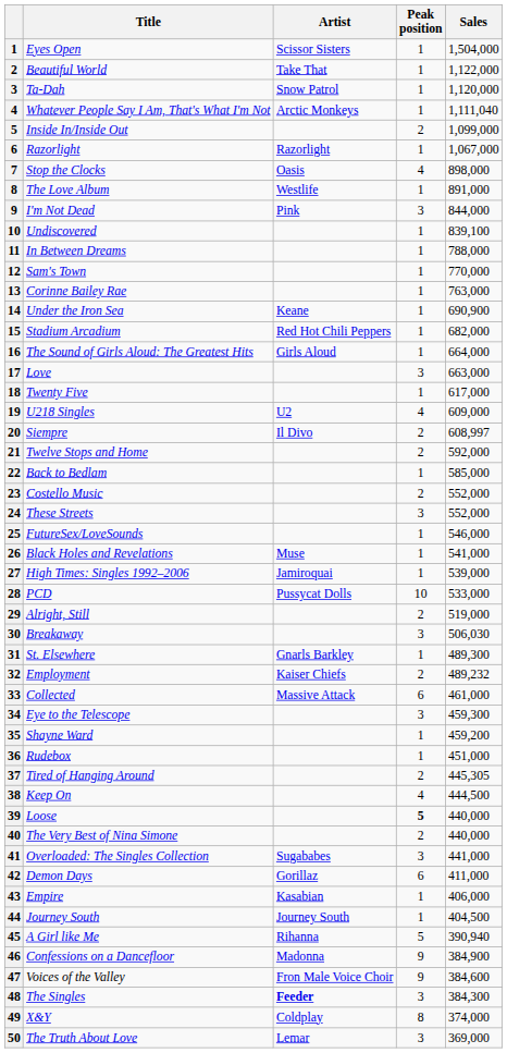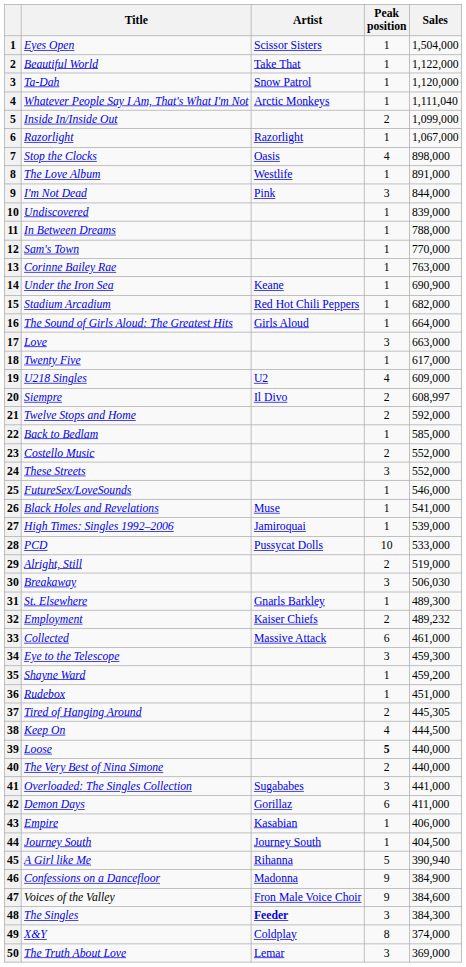 <table class="wikitable sortable plainrowheaders">
 <tr>
 <th scope=col></th>
 <th scope=col>Title</th>
 <th scope=col>Artist</th>
 <th scope=col>Peak<br>position</th>
 <th scope=col>Sales</th>
 </tr>
 <tr>
 <th scope=row style="text-align:center;">1</th>
 <td><em><a href='#'>Eyes Open</a></em></td>
 <td><a href='#'>Scissor Sisters</a></td>
 <td align="center">1</td>
 <td>1,504,000</td>
 </tr>
 <tr>
 <th scope=row style="text-align:center;">2</th>
 <td><em><a href='#'>Beautiful World</a></em></td>
 <td><a href='#'>Take That</a></td>
 <td align="center">1</td>
 <td>1,122,000</td>
 </tr>
 <tr>
 <th scope=row style="text-align:center;">3</th>
 <td><em><a href='#'>Ta-Dah</a></em></td>
 <td><a href='#'>Snow Patrol</a></td>
 <td align="center">1</td>
 <td>1,120,000</td>
 </tr>
 <tr>
 <th scope=row style="text-align:center;">4</th>
 <td><em><a href='#'>Whatever People Say I Am, That's What I'm Not</a></em></td>
 <td><a href='#'>Arctic Monkeys</a></td>
 <td align="center">1</td>
 <td>1,111,040</td>
 </tr>
 <tr>
 <th scope=row style="text-align:center;">5</th>
 <td><em><a href='#'>Inside In/Inside Out</a></em></td>
 <td></td>
 <td align="center">2</td>
 <td>1,099,000</td>
 </tr>
 <tr>
 <th scope=row style="text-align:center;">6</th>
 <td><em><a href='#'>Razorlight</a></em></td>
 <td><a href='#'>Razorlight</a></td>
 <td align="center">1</td>
 <td>1,067,000</td>
 </tr>
 <tr>
 <th scope=row style="text-align:center;">7</th>
 <td><em><a href='#'>Stop the Clocks</a></em></td>
 <td><a href='#'>Oasis</a></td>
 <td align="center">4</td>
 <td>898,000</td>
 </tr>
 <tr>
 <th scope=row style="text-align:center;">8</th>
 <td><em><a href='#'>The Love Album</a></em></td>
 <td><a href='#'>Westlife</a></td>
 <td align="center">1</td>
 <td>891,000</td>
 </tr>
 <tr>
 <th scope=row style="text-align:center;">9</th>
 <td><em><a href='#'>I'm Not Dead</a></em></td>
 <td><a href='#'>Pink</a></td>
 <td align="center">3</td>
 <td>844,000</td>
 </tr>
 <tr>
 <th scope=row style="text-align:center;">10</th>
 <td><em><a href='#'>Undiscovered</a></em></td>
 <td></td>
 <td align="center">1</td>
-<td>839,100</td>
+<td>839,000</td>
 </tr>
 <tr>
 <th scope=row style="text-align:center;">11</th>
 <td><em><a href='#'>In Between Dreams</a></em></td>
 <td></td>
 <td align="center">1</td>
 <td>788,000</td>
 </tr>
 <tr>
 <th scope=row style="text-align:center;">12</th>
 <td><em><a href='#'>Sam's Town</a></em></td>
 <td></td>
 <td align="center">1</td>
 <td>770,000</td>
 </tr>
 <tr>
 <th scope=row style="text-align:center;">13</th>
 <td><em><a href='#'>Corinne Bailey Rae</a></em></td>
 <td></td>
 <td align="center">1</td>
 <td>763,000</td>
 </tr>
 <tr>
 <th scope=row style="text-align:center;">14</th>
 <td><em><a href='#'>Under the Iron Sea</a></em></td>
 <td><a href='#'>Keane</a></td>
 <td align="center">1</td>
 <td>690,900</td>
 </tr>
 <tr>
 <th scope=row style="text-align:center;">15</th>
 <td><em><a href='#'>Stadium Arcadium</a></em></td>
 <td><a href='#'>Red Hot Chili Peppers</a></td>
 <td align="center">1</td>
 <td>682,000</td>
 </tr>
 <tr>
 <th scope=row style="text-align:center;">16</th>
 <td><em><a href='#'>The Sound of Girls Aloud: The Greatest Hits</a></em></td>
 <td><a href='#'>Girls Aloud</a></td>
 <td align="center">1</td>
 <td>664,000</td>
 </tr>
 <tr>
 <th scope=row style="text-align:center;">17</th>
 <td><em><a href='#'>Love</a></em></td>
 <td></td>
 <td align="center">3</td>
 <td>663,000</td>
 </tr>
 <tr>
 <th scope=row style="text-align:center;">18</th>
 <td><em><a href='#'>Twenty Five</a></em></td>
 <td></td>
 <td align="center">1</td>
 <td>617,000</td>
 </tr>
 <tr>
 <th scope=row style="text-align:center;">19</th>
 <td><em><a href='#'>U218 Singles</a></em></td>
 <td><a href='#'>U2</a></td>
 <td align="center">4</td>
 <td>609,000</td>
 </tr>
 <tr>
 <th scope=row style="text-align:center;">20</th>
 <td><em><a href='#'>Siempre</a></em></td>
 <td><a href='#'>Il Divo</a></td>
 <td align="center">2</td>
 <td>608,997</td>
 </tr>
 <tr>
 <th scope=row style="text-align:center;">21</th>
 <td><em><a href='#'>Twelve Stops and Home</a></em></td>
 <td></td>
 <td align="center">2</td>
 <td>592,000</td>
 </tr>
 <tr>
 <th scope=row style="text-align:center;">22</th>
 <td><em><a href='#'>Back to Bedlam</a></em></td>
 <td></td>
 <td align="center">1</td>
 <td>585,000</td>
 </tr>
 <tr>
 <th scope=row style="text-align:center;">23</th>
 <td><em><a href='#'>Costello Music</a></em></td>
 <td></td>
 <td align="center">2</td>
 <td>552,000</td>
 </tr>
 <tr>
 <th scope=row style="text-align:center;">24</th>
 <td><em><a href='#'>These Streets</a></em></td>
 <td></td>
 <td align="center">3</td>
 <td>552,000</td>
 </tr>
 <tr>
 <th scope=row style="text-align:center;">25</th>
 <td><em><a href='#'>FutureSex/LoveSounds</a></em></td>
 <td></td>
 <td align="center">1</td>
 <td>546,000</td>
 </tr>
 <tr>
 <th scope=row style="text-align:center;">26</th>
 <td><em><a href='#'>Black Holes and Revelations</a></em></td>
 <td><a href='#'>Muse</a></td>
 <td align="center">1</td>
 <td>541,000</td>
 </tr>
 <tr>
 <th scope=row style="text-align:center;">27</th>
 <td><em><a href='#'>High Times: Singles 1992–2006</a></em></td>
 <td><a href='#'>Jamiroquai</a></td>
 <td align="center">1</td>
 <td>539,000</td>
 </tr>
 <tr>
 <th scope=row style="text-align:center;">28</th>
 <td><em><a href='#'>PCD</a></em></td>
 <td><a href='#'>Pussycat Dolls</a></td>
 <td align="center">10</td>
 <td>533,000</td>
 </tr>
 <tr>
 <th scope=row style="text-align:center;">29</th>
 <td><em><a href='#'>Alright, Still</a></em></td>
 <td></td>
 <td align="center">2</td>
 <td>519,000</td>
 </tr>
 <tr>
 <th scope=row style="text-align:center;">30</th>
 <td><em><a href='#'>Breakaway</a></em></td>
 <td></td>
 <td align="center">3</td>
 <td>506,030</td>
 </tr>
 <tr>
 <th scope=row style="text-align:center;">31</th>
 <td><em><a href='#'>St. Elsewhere</a></em></td>
 <td><a href='#'>Gnarls Barkley</a></td>
 <td align="center">1</td>
 <td>489,300</td>
 </tr>
 <tr>
 <th scope=row style="text-align:center;">32</th>
 <td><em><a href='#'>Employment</a></em></td>
 <td><a href='#'>Kaiser Chiefs</a></td>
 <td align="center">2</td>
 <td>489,232</td>
 </tr>
 <tr>
 <th scope=row style="text-align:center;">33</th>
 <td><em><a href='#'>Collected</a></em></td>
 <td><a href='#'>Massive Attack</a></td>
 <td align="center">6</td>
 <td>461,000</td>
 </tr>
 <tr>
 <th scope=row style="text-align:center;">34</th>
 <td><em><a href='#'>Eye to the Telescope</a></em></td>
 <td></td>
 <td align="center">3</td>
 <td>459,300</td>
 </tr>
 <tr>
 <th scope=row style="text-align:center;">35</th>
 <td><em><a href='#'>Shayne Ward</a></em></td>
 <td></td>
 <td align="center">1</td>
 <td>459,200</td>
 </tr>
 <tr>
 <th scope=row style="text-align:center;">36</th>
 <td><em><a href='#'>Rudebox</a></em></td>
 <td></td>
 <td align="center">1</td>
 <td>451,000</td>
 </tr>
 <tr>
 <th scope=row style="text-align:center;">37</th>
 <td><em><a href='#'>Tired of Hanging Around</a></em></td>
 <td></td>
 <td align="center">2</td>
 <td>445,305</td>
 </tr>
 <tr>
 <th scope=row style="text-align:center;">38</th>
 <td><em><a href='#'>Keep On</a></em></td>
 <td></td>
 <td align="center">4</td>
 <td>444,500</td>
 </tr>
 <tr>
 <th scope=row style="text-align:center;">39</th>
 <td><em><a href='#'>Loose</a></em></td>
 <td></td>
 <td align="center"><strong>5</strong></td>
 <td>440,000</td>
 </tr>
 <tr>
 <th scope=row style="text-align:center;">40</th>
 <td><em><a href='#'>The Very Best of Nina Simone</a></em></td>
 <td></td>
 <td align="center">2</td>
 <td>440,000</td>
 </tr>
 <tr>
 <th scope=row style="text-align:center;">41</th>
 <td><em><a href='#'>Overloaded: The Singles Collection</a></em></td>
 <td><a href='#'>Sugababes</a></td>
 <td align="center">3</td>
 <td>441,000</td>
 </tr>
 <tr>
 <th scope=row style="text-align:center;">42</th>
 <td><em><a href='#'>Demon Days</a></em></td>
 <td><a href='#'>Gorillaz</a></td>
 <td align="center">6</td>
 <td>411,000</td>
 </tr>
 <tr>
 <th scope=row style="text-align:center;">43</th>
 <td><em><a href='#'>Empire</a></em></td>
 <td><a href='#'>Kasabian</a></td>
 <td align="center">1</td>
 <td>406,000</td>
 </tr>
 <tr>
 <th scope=row style="text-align:center;">44</th>
 <td><em><a href='#'>Journey South</a></em></td>
 <td><a href='#'>Journey South</a></td>
 <td align="center">1</td>
 <td>404,500</td>
 </tr>
 <tr>
 <th scope=row style="text-align:center;">45</th>
 <td><em><a href='#'>A Girl like Me</a></em></td>
 <td><a href='#'>Rihanna</a></td>
 <td align="center">5</td>
 <td>390,940</td>
 </tr>
 <tr>
 <th scope=row style="text-align:center;">46</th>
 <td><em><a href='#'>Confessions on a Dancefloor</a></em></td>
 <td><a href='#'>Madonna</a></td>
 <td align="center">9</td>
 <td>384,900</td>
 </tr>
 <tr>
 <th scope=row style="text-align:center;">47</th>
 <td><em>Voices of the Valley</em></td>
 <td><a href='#'>Fron Male Voice Choir</a></td>
 <td align="center">9</td>
 <td>384,600</td>
 </tr>
 <tr>
 <th scope=row style="text-align:center;">48</th>
 <td><em><a href='#'>The Singles</a></em></td>
 <td><strong><a href='#'>Feeder</a></strong></td>
 <td align="center">3</td>
 <td>384,300</td>
 </tr>
 <tr>
 <th scope=row style="text-align:center;">49</th>
 <td><em><a href='#'>X&Y</a></em></td>
 <td><a href='#'>Coldplay</a></td>
 <td align="center">8</td>
 <td>374,000</td>
 </tr>
 <tr>
 <th scope=row style="text-align:center;">50</th>
 <td><em><a href='#'>The Truth About Love</a></em></td>
 <td><a href='#'>Lemar</a></td>
 <td align="center">3</td>
 <td>369,000</td>
 </tr>
 </table>
